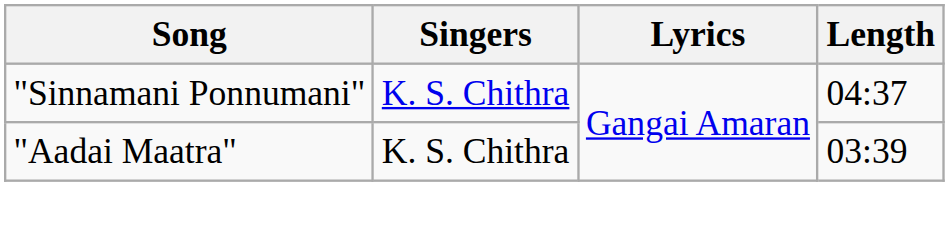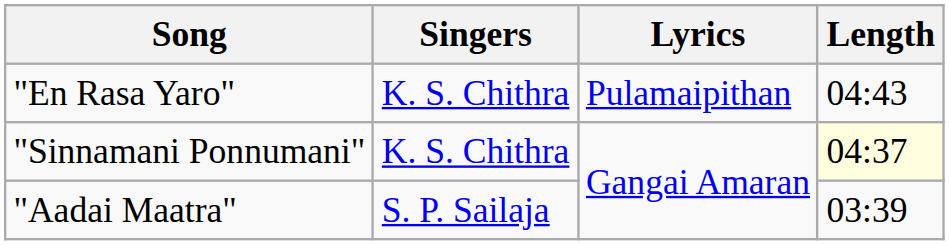 <table class="wikitable" style="font-size:95%;">
 <tr>
 <th>Song</th>
 <th>Singers</th>
 <th>Lyrics</th>
 <th>Length</th>
 </tr>
 <tr>
+<td>"En Rasa Yaro"</td>
+<td><a href='#'>K. S. Chithra</a></td>
+<td><a href='#'>Pulamaipithan</a></td>
+<td>04:43</td>
+</tr>
+<tr>
 <td>"Sinnamani Ponnumani"</td>
 <td><a href='#'>K. S. Chithra</a></td>
 <td rowspan=2><a href='#'>Gangai Amaran</a></td>
-<td>04:37</td>
+<td style="background: lightyellow;">04:37</td>
 </tr>
 <tr>
 <td>"Aadai Maatra"</td>
-<td>K. S. Chithra</td>
+<td><a href='#'>S. P. Sailaja</a></td>
 <td>03:39</td>
 </tr>
 </table>
